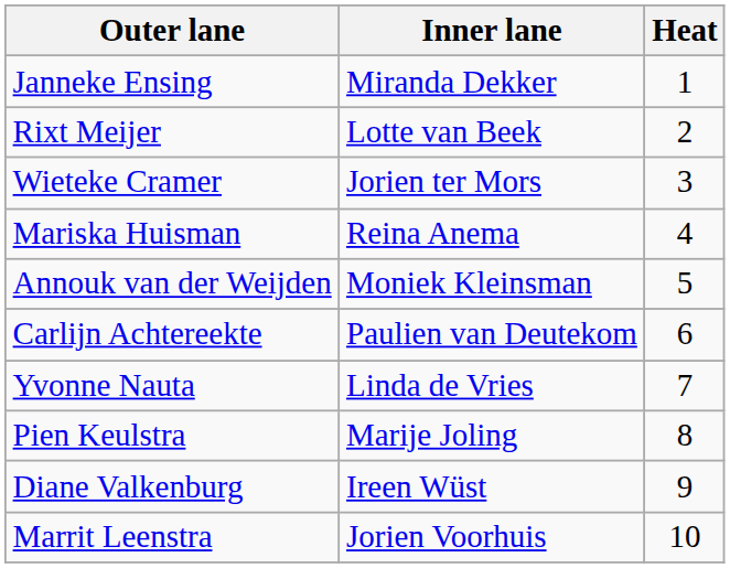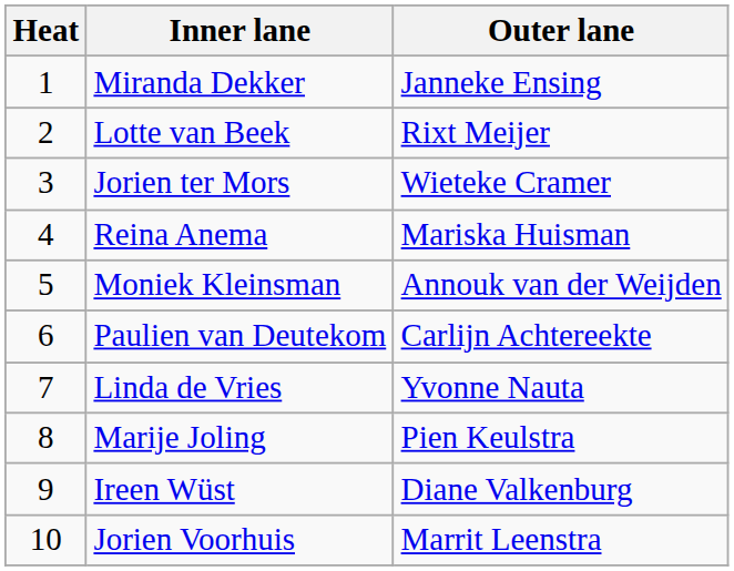 <table class="wikitable">
 <tr>
+<th>Heat</th>
+<th>Inner lane</th>
 <th>Outer lane</th>
-<th>Inner lane</th>
-<th>Heat</th>
 </tr>
 <tr>
+<td align="center">1</td>
+<td><a href='#'>Miranda Dekker</a></td>
 <td><a href='#'>Janneke Ensing</a></td>
-<td><a href='#'>Miranda Dekker</a></td>
-<td align="center">1</td>
 </tr>
 <tr>
+<td align="center">2</td>
+<td><a href='#'>Lotte van Beek</a></td>
 <td><a href='#'>Rixt Meijer</a></td>
-<td><a href='#'>Lotte van Beek</a></td>
-<td align="center">2</td>
 </tr>
 <tr>
+<td align="center">3</td>
+<td><a href='#'>Jorien ter Mors</a></td>
 <td><a href='#'>Wieteke Cramer</a></td>
-<td><a href='#'>Jorien ter Mors</a></td>
-<td align="center">3</td>
 </tr>
 <tr>
+<td align="center">4</td>
+<td><a href='#'>Reina Anema</a></td>
 <td><a href='#'>Mariska Huisman</a></td>
-<td><a href='#'>Reina Anema</a></td>
-<td align="center">4</td>
 </tr>
 <tr>
+<td align="center">5</td>
+<td><a href='#'>Moniek Kleinsman</a></td>
 <td><a href='#'>Annouk van der Weijden</a></td>
-<td><a href='#'>Moniek Kleinsman</a></td>
-<td align="center">5</td>
 </tr>
 <tr>
+<td align="center">6</td>
+<td><a href='#'>Paulien van Deutekom</a></td>
 <td><a href='#'>Carlijn Achtereekte</a></td>
-<td><a href='#'>Paulien van Deutekom</a></td>
-<td align="center">6</td>
 </tr>
 <tr>
+<td align="center">7</td>
+<td><a href='#'>Linda de Vries</a></td>
 <td><a href='#'>Yvonne Nauta</a></td>
-<td><a href='#'>Linda de Vries</a></td>
-<td align="center">7</td>
 </tr>
 <tr>
+<td align="center">8</td>
+<td><a href='#'>Marije Joling</a></td>
 <td><a href='#'>Pien Keulstra</a></td>
-<td><a href='#'>Marije Joling</a></td>
-<td align="center">8</td>
 </tr>
 <tr>
+<td align="center">9</td>
+<td><a href='#'>Ireen Wüst</a></td>
 <td><a href='#'>Diane Valkenburg</a></td>
-<td><a href='#'>Ireen Wüst</a></td>
-<td align="center">9</td>
 </tr>
 <tr>
+<td align="center">10</td>
+<td><a href='#'>Jorien Voorhuis</a></td>
 <td><a href='#'>Marrit Leenstra</a></td>
-<td><a href='#'>Jorien Voorhuis</a></td>
-<td align="center">10</td>
 </tr>
 </table>
